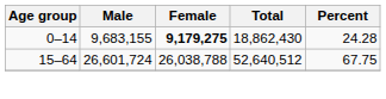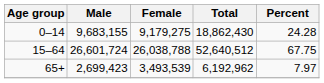 <table class="wikitable">
 <tr>
 <th width="80">Age group</th>
 <th width="80">Male</th>
 <th width="80">Female</th>
 <th width="80">Total</th>
 <th width="80">Percent</th>
 </tr>
 <tr>
 <td align="right">0–14</td>
 <td align="right">9,683,155</td>
-<td align="right"><strong>9,179,275</strong></td>
+<td align="right">9,179,275</td>
 <td align="right">18,862,430</td>
 <td align="right">24.28</td>
 </tr>
 <tr>
 <td align="right">15–64</td>
 <td align="right">26,601,724</td>
 <td align="right">26,038,788</td>
 <td align="right">52,640,512</td>
 <td align="right">67.75</td>
 </tr>
 <tr>
+<td align="right">65+</td>
+<td align="right">2,699,423</td>
+<td align="right">3,493,539</td>
+<td align="right">6,192,962</td>
+<td align="right">7.97</td>
+</tr>
+<tr>
 </tr>
 </table>
